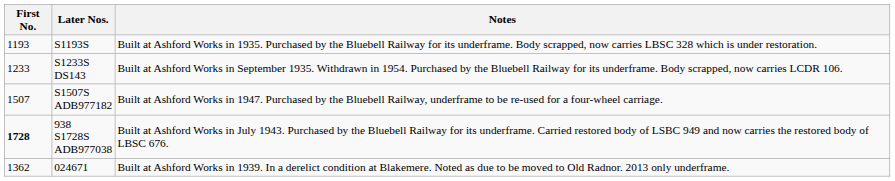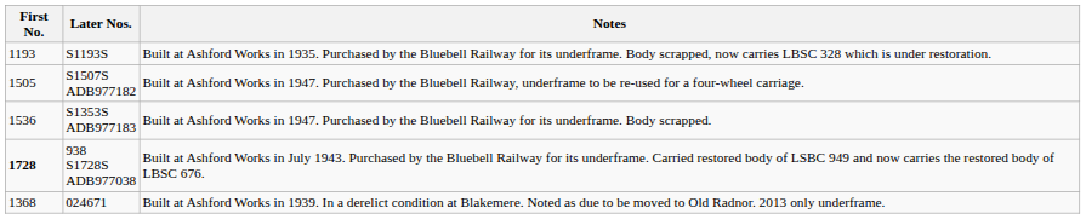 <table class="wikitable">
 <tr>
 <th>First No.</th>
 <th>Later Nos.</th>
 <th>Notes</th>
 </tr>
 <tr>
 <td>1193</td>
 <td>S1193S</td>
 <td>Built at Ashford Works in 1935. Purchased by the Bluebell Railway for its underframe. Body scrapped, now carries LBSC 328 which is under restoration.</td>
 </tr>
 <tr>
-<td>1233</td>
-<td>S1233S<br>DS143</td>
-<td>Built at Ashford Works in September 1935. Withdrawn in 1954. Purchased by the Bluebell Railway for its underframe. Body scrapped, now carries LCDR 106.</td>
+<td>1505</td>
+<td>S1507S<br>ADB977182</td>
+<td>Built at Ashford Works in 1947. Purchased by the Bluebell Railway, underframe to be re-used for a four-wheel carriage.</td>
 </tr>
 <tr>
-<td>1507</td>
-<td>S1507S<br>ADB977182</td>
-<td>Built at Ashford Works in 1947. Purchased by the Bluebell Railway, underframe to be re-used for a four-wheel carriage.</td>
+<td>1536</td>
+<td>S1353S<br>ADB977183</td>
+<td>Built at Ashford Works in 1947. Purchased by the Bluebell Railway for its underframe. Body scrapped.</td>
 </tr>
 <tr>
 <td><strong>1728</strong></td>
 <td>938<br>S1728S<br>ADB977038</td>
 <td>Built at Ashford Works in July 1943. Purchased by the Bluebell Railway for its underframe. Carried restored body of LSBC 949 and now carries the restored body of LBSC 676.</td>
 </tr>
 <tr>
-<td>1362</td>
+<td>1368</td>
 <td>024671</td>
 <td>Built at Ashford Works in 1939. In a derelict condition at Blakemere. Noted as due to be moved to Old Radnor. 2013 only underframe.</td>
 </tr>
 </table>
